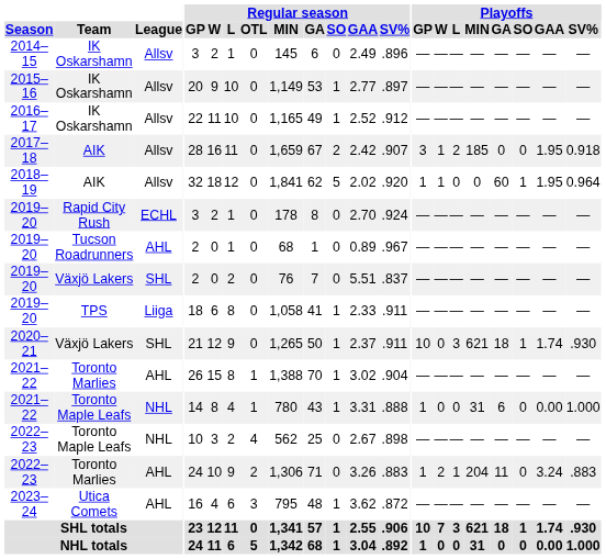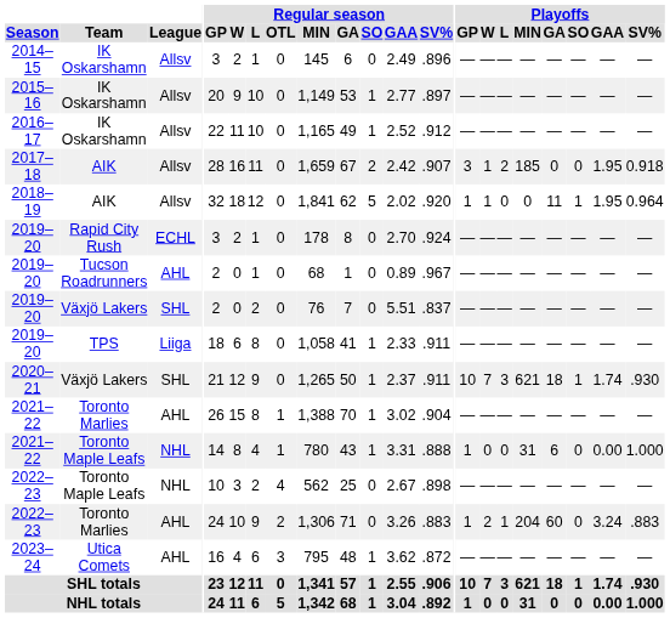 <table border="0" cellpadding="1" cellspacing="0" style="text-align:center; width:75%;">
 <tr bgcolor="#e0e0e0">
 <th colspan="3" bgcolor="#ffffff"></th>
 <th rowspan="99" bgcolor="#ffffff"></th>
 <th colspan="9" bgcolor="#e0e0e0"><a href='#'>Regular season</a></th>
 <th rowspan="99" bgcolor="#ffffff"></th>
 <th colspan="8" bgcolor="#e0e0e0"><a href='#'>Playoffs</a></th>
 </tr>
 <tr bgcolor="#e0e0e0">
 <th><a href='#'>Season</a></th>
 <th>Team</th>
 <th>League</th>
 <th>GP</th>
 <th>W</th>
 <th>L</th>
 <th>OTL</th>
 <th>MIN</th>
 <th>GA</th>
 <th><a href='#'>SO</a></th>
 <th><a href='#'>GAA</a></th>
 <th><a href='#'>SV%</a></th>
 <th>GP</th>
 <th>W</th>
 <th>L</th>
 <th>MIN</th>
 <th>GA</th>
 <th>SO</th>
 <th>GAA</th>
 <th>SV%</th>
 </tr>
 <tr>
 <td><a href='#'>2014–15</a></td>
 <td><a href='#'>IK Oskarshamn</a></td>
 <td><a href='#'>Allsv</a></td>
 <td>3</td>
 <td>2</td>
 <td>1</td>
 <td>0</td>
 <td>145</td>
 <td>6</td>
 <td>0</td>
 <td>2.49</td>
 <td>.896</td>
 <td>—</td>
 <td>—</td>
 <td>—</td>
 <td>—</td>
 <td>—</td>
 <td>—</td>
 <td>—</td>
 <td>—</td>
 </tr>
 <tr bgcolor="#f0f0f0">
 <td><a href='#'>2015–16</a></td>
 <td>IK Oskarshamn</td>
 <td>Allsv</td>
 <td>20</td>
 <td>9</td>
 <td>10</td>
 <td>0</td>
 <td>1,149</td>
 <td>53</td>
 <td>1</td>
 <td>2.77</td>
 <td>.897</td>
 <td>—</td>
 <td>—</td>
 <td>—</td>
 <td>—</td>
 <td>—</td>
 <td>—</td>
 <td>—</td>
 <td>—</td>
 </tr>
 <tr>
 <td><a href='#'>2016–17</a></td>
 <td>IK Oskarshamn</td>
 <td>Allsv</td>
 <td>22</td>
 <td>11</td>
 <td>10</td>
 <td>0</td>
 <td>1,165</td>
 <td>49</td>
 <td>1</td>
 <td>2.52</td>
 <td>.912</td>
 <td>—</td>
 <td>—</td>
 <td>—</td>
 <td>—</td>
 <td>—</td>
 <td>—</td>
 <td>—</td>
 <td>—</td>
 </tr>
 <tr bgcolor="#f0f0f0">
 <td><a href='#'>2017–18</a></td>
 <td><a href='#'>AIK</a></td>
 <td>Allsv</td>
 <td>28</td>
 <td>16</td>
 <td>11</td>
 <td>0</td>
 <td>1,659</td>
 <td>67</td>
 <td>2</td>
 <td>2.42</td>
 <td>.907</td>
 <td>3</td>
 <td>1</td>
 <td>2</td>
 <td>185</td>
 <td>0</td>
 <td>0</td>
 <td>1.95</td>
 <td>0.918</td>
 </tr>
 <tr>
 <td><a href='#'>2018–19</a></td>
 <td>AIK</td>
 <td>Allsv</td>
 <td>32</td>
 <td>18</td>
 <td>12</td>
 <td>0</td>
 <td>1,841</td>
 <td>62</td>
 <td>5</td>
 <td>2.02</td>
 <td>.920</td>
 <td>1</td>
 <td>1</td>
 <td>0</td>
 <td>0</td>
-<td>60</td>
+<td>11</td>
 <td>1</td>
 <td>1.95</td>
 <td>0.964</td>
 </tr>
 <tr bgcolor="#f0f0f0">
 <td><a href='#'>2019–20</a></td>
 <td><a href='#'>Rapid City Rush</a></td>
 <td><a href='#'>ECHL</a></td>
 <td>3</td>
 <td>2</td>
 <td>1</td>
 <td>0</td>
 <td>178</td>
 <td>8</td>
 <td>0</td>
 <td>2.70</td>
 <td>.924</td>
 <td>—</td>
 <td>—</td>
 <td>—</td>
 <td>—</td>
 <td>—</td>
 <td>—</td>
 <td>—</td>
 <td>—</td>
 </tr>
 <tr>
 <td><a href='#'>2019–20</a></td>
 <td><a href='#'>Tucson Roadrunners</a></td>
 <td><a href='#'>AHL</a></td>
 <td>2</td>
 <td>0</td>
 <td>1</td>
 <td>0</td>
 <td>68</td>
 <td>1</td>
 <td>0</td>
 <td>0.89</td>
 <td>.967</td>
 <td>—</td>
 <td>—</td>
 <td>—</td>
 <td>—</td>
 <td>—</td>
 <td>—</td>
 <td>—</td>
 <td>—</td>
 </tr>
 <tr bgcolor="#f0f0f0">
 <td><a href='#'>2019–20</a></td>
 <td><a href='#'>Växjö Lakers</a></td>
 <td><a href='#'>SHL</a></td>
 <td>2</td>
 <td>0</td>
 <td>2</td>
 <td>0</td>
 <td>76</td>
 <td>7</td>
 <td>0</td>
 <td>5.51</td>
 <td>.837</td>
 <td>—</td>
 <td>—</td>
 <td>—</td>
 <td>—</td>
 <td>—</td>
 <td>—</td>
 <td>—</td>
 <td>—</td>
 </tr>
 <tr>
 <td><a href='#'>2019–20</a></td>
 <td><a href='#'>TPS</a></td>
 <td><a href='#'>Liiga</a></td>
 <td>18</td>
 <td>6</td>
 <td>8</td>
 <td>0</td>
 <td>1,058</td>
 <td>41</td>
 <td>1</td>
 <td>2.33</td>
 <td>.911</td>
 <td>—</td>
 <td>—</td>
 <td>—</td>
 <td>—</td>
 <td>—</td>
 <td>—</td>
 <td>—</td>
 <td>—</td>
 </tr>
 <tr bgcolor="#f0f0f0">
 <td><a href='#'>2020–21</a></td>
 <td>Växjö Lakers</td>
 <td>SHL</td>
 <td>21</td>
 <td>12</td>
 <td>9</td>
 <td>0</td>
 <td>1,265</td>
 <td>50</td>
 <td>1</td>
 <td>2.37</td>
 <td>.911</td>
 <td>10</td>
-<td>0</td>
+<td>7</td>
 <td>3</td>
 <td>621</td>
 <td>18</td>
 <td>1</td>
 <td>1.74</td>
 <td>.930</td>
 </tr>
 <tr>
 <td><a href='#'>2021–22</a></td>
 <td><a href='#'>Toronto Marlies</a></td>
 <td>AHL</td>
 <td>26</td>
 <td>15</td>
 <td>8</td>
 <td>1</td>
 <td>1,388</td>
 <td>70</td>
 <td>1</td>
 <td>3.02</td>
 <td>.904</td>
 <td>—</td>
 <td>—</td>
 <td>—</td>
 <td>—</td>
 <td>—</td>
 <td>—</td>
 <td>—</td>
 <td>—</td>
 </tr>
 <tr bgcolor="#f0f0f0">
 <td><a href='#'>2021–22</a></td>
 <td><a href='#'>Toronto Maple Leafs</a></td>
 <td><a href='#'>NHL</a></td>
 <td>14</td>
 <td>8</td>
 <td>4</td>
 <td>1</td>
 <td>780</td>
 <td>43</td>
 <td>1</td>
 <td>3.31</td>
 <td>.888</td>
 <td>1</td>
 <td>0</td>
 <td>0</td>
 <td>31</td>
 <td>6</td>
 <td>0</td>
 <td>0.00</td>
 <td>1.000</td>
 </tr>
 <tr>
 <td><a href='#'>2022–23</a></td>
 <td>Toronto Maple Leafs</td>
 <td>NHL</td>
 <td>10</td>
 <td>3</td>
 <td>2</td>
 <td>4</td>
 <td>562</td>
 <td>25</td>
 <td>0</td>
 <td>2.67</td>
 <td>.898</td>
 <td>—</td>
 <td>—</td>
 <td>—</td>
 <td>—</td>
 <td>—</td>
 <td>—</td>
 <td>—</td>
 <td>—</td>
 </tr>
 <tr bgcolor="f0f0f0">
 <td><a href='#'>2022–23</a></td>
 <td>Toronto Marlies</td>
 <td>AHL</td>
 <td>24</td>
 <td>10</td>
 <td>9</td>
 <td>2</td>
 <td>1,306</td>
 <td>71</td>
 <td>0</td>
 <td>3.26</td>
 <td>.883</td>
 <td>1</td>
 <td>2</td>
 <td>1</td>
 <td>204</td>
-<td>11</td>
+<td>60</td>
 <td>0</td>
 <td>3.24</td>
 <td>.883</td>
 </tr>
 <tr>
 <td><a href='#'>2023–24</a></td>
 <td><a href='#'>Utica Comets</a></td>
 <td>AHL</td>
 <td>16</td>
 <td>4</td>
 <td>6</td>
 <td>3</td>
 <td>795</td>
 <td>48</td>
 <td>1</td>
 <td>3.62</td>
 <td>.872</td>
 <td>—</td>
 <td>—</td>
 <td>—</td>
 <td>—</td>
 <td>—</td>
 <td>—</td>
 <td>—</td>
 <td>—</td>
 </tr>
 <tr bgcolor="#e0e0e0">
 <th colspan="3">SHL totals</th>
 <th>23</th>
 <th>12</th>
 <th>11</th>
 <th>0</th>
 <th>1,341</th>
 <th>57</th>
 <th>1</th>
 <th>2.55</th>
 <th>.906</th>
 <th>10</th>
 <th>7</th>
 <th>3</th>
 <th>621</th>
 <th>18</th>
 <th>1</th>
 <th>1.74</th>
 <th>.930</th>
 </tr>
 <tr bgcolor="#e0e0e0">
 <th colspan="3">NHL totals</th>
 <th>24</th>
 <th>11</th>
 <th>6</th>
 <th>5</th>
 <th>1,342</th>
 <th>68</th>
 <th>1</th>
 <th>3.04</th>
 <th>.892</th>
 <th>1</th>
 <th>0</th>
 <th>0</th>
 <th>31</th>
 <th>0</th>
 <th>0</th>
 <th>0.00</th>
 <th>1.000</th>
 </tr>
 </table>
